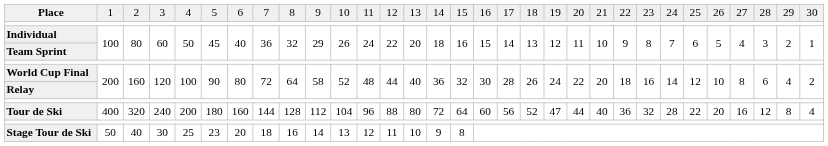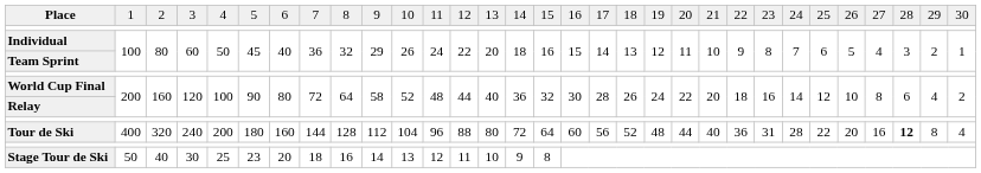 <table border="1" cellpadding="2" cellspacing="0" style="border:1px solid #C0C0C0; border-collapse:collapse; font-size:86%; margin-top:1em; text-align:center" width="1000">
 <tr bgcolor="#F0F0F0">
 <td width=150><strong>Place</strong></td>
 <td width=32>1</td>
 <td width=32>2</td>
 <td width=32>3</td>
 <td width=32>4</td>
 <td width=32>5</td>
 <td width=32>6</td>
 <td width=32>7</td>
 <td width=32>8</td>
 <td width=32>9</td>
 <td width=32>10</td>
 <td width=32>11</td>
 <td width=32>12</td>
 <td width=32>13</td>
 <td width=32>14</td>
 <td width=32>15</td>
 <td width=32>16</td>
 <td width=32>17</td>
 <td width=32>18</td>
 <td width=32>19</td>
 <td width=32>20</td>
 <td width=32>21</td>
 <td width=32>22</td>
 <td width=32>23</td>
 <td width=32>24</td>
 <td width=32>25</td>
 <td width=32>26</td>
 <td width=32>27</td>
 <td width=32>28</td>
 <td width=32>29</td>
 <td width=32>30</td>
 </tr>
 <tr>
 <td colspan=31></td>
 </tr>
 <tr>
 <td bgcolor="#F0F0F0" align=left><strong>Individual</strong></td>
 <td rowspan=2>100</td>
 <td rowspan=2>80</td>
 <td rowspan=2>60</td>
 <td rowspan=2>50</td>
 <td rowspan=2>45</td>
 <td rowspan=2>40</td>
 <td rowspan=2>36</td>
 <td rowspan=2>32</td>
 <td rowspan=2>29</td>
 <td rowspan=2>26</td>
 <td rowspan=2>24</td>
 <td rowspan=2>22</td>
 <td rowspan=2>20</td>
 <td rowspan=2>18</td>
 <td rowspan=2>16</td>
 <td rowspan=2>15</td>
 <td rowspan=2>14</td>
 <td rowspan=2>13</td>
 <td rowspan=2>12</td>
 <td rowspan=2>11</td>
 <td rowspan=2>10</td>
 <td rowspan=2>9</td>
 <td rowspan=2>8</td>
 <td rowspan=2>7</td>
 <td rowspan=2>6</td>
 <td rowspan=2>5</td>
 <td rowspan=2>4</td>
 <td rowspan=2>3</td>
 <td rowspan=2>2</td>
 <td rowspan=2>1</td>
 </tr>
 <tr>
 <td bgcolor="#F0F0F0" align=left><strong>Team Sprint</strong></td>
 </tr>
 <tr>
 <td colspan=31></td>
 </tr>
 <tr>
 <td bgcolor="#F0F0F0" align=left><strong>World Cup Final</strong></td>
 <td rowspan=2>200</td>
 <td rowspan=2>160</td>
 <td rowspan=2>120</td>
 <td rowspan=2>100</td>
 <td rowspan=2>90</td>
 <td rowspan=2>80</td>
 <td rowspan=2>72</td>
 <td rowspan=2>64</td>
 <td rowspan=2>58</td>
 <td rowspan=2>52</td>
 <td rowspan=2>48</td>
 <td rowspan=2>44</td>
 <td rowspan=2>40</td>
 <td rowspan=2>36</td>
 <td rowspan=2>32</td>
 <td rowspan=2>30</td>
 <td rowspan=2>28</td>
 <td rowspan=2>26</td>
 <td rowspan=2>24</td>
 <td rowspan=2>22</td>
 <td rowspan=2>20</td>
 <td rowspan=2>18</td>
 <td rowspan=2>16</td>
 <td rowspan=2>14</td>
 <td rowspan=2>12</td>
 <td rowspan=2>10</td>
 <td rowspan=2>8</td>
 <td rowspan=2>6</td>
 <td rowspan=2>4</td>
 <td rowspan=2>2</td>
 </tr>
 <tr>
 <td bgcolor="#F0F0F0" align=left><strong>Relay</strong></td>
 </tr>
 <tr>
 <td colspan=31></td>
 </tr>
 <tr>
 <td bgcolor="#F0F0F0" align=left><strong>Tour de Ski</strong></td>
 <td>400</td>
 <td>320</td>
 <td>240</td>
 <td>200</td>
 <td>180</td>
 <td>160</td>
 <td>144</td>
 <td>128</td>
 <td>112</td>
 <td>104</td>
 <td>96</td>
 <td>88</td>
 <td>80</td>
 <td>72</td>
 <td>64</td>
 <td>60</td>
 <td>56</td>
 <td>52</td>
-<td>47</td>
+<td>48</td>
 <td>44</td>
 <td>40</td>
 <td>36</td>
-<td>32</td>
+<td>31</td>
 <td>28</td>
 <td>22</td>
 <td>20</td>
 <td>16</td>
-<td>12</td>
+<td><strong>12</strong></td>
 <td>8</td>
 <td>4</td>
 </tr>
 <tr>
 <td colspan=31></td>
 </tr>
 <tr>
 <td bgcolor="#F0F0F0" align=left><strong>Stage Tour de Ski</strong></td>
 <td>50</td>
 <td>40</td>
 <td>30</td>
 <td>25</td>
 <td>23</td>
 <td>20</td>
 <td>18</td>
 <td>16</td>
 <td>14</td>
 <td>13</td>
 <td>12</td>
 <td>11</td>
 <td>10</td>
 <td>9</td>
 <td>8</td>
 <td colspan=15></td>
 </tr>
 </table>
